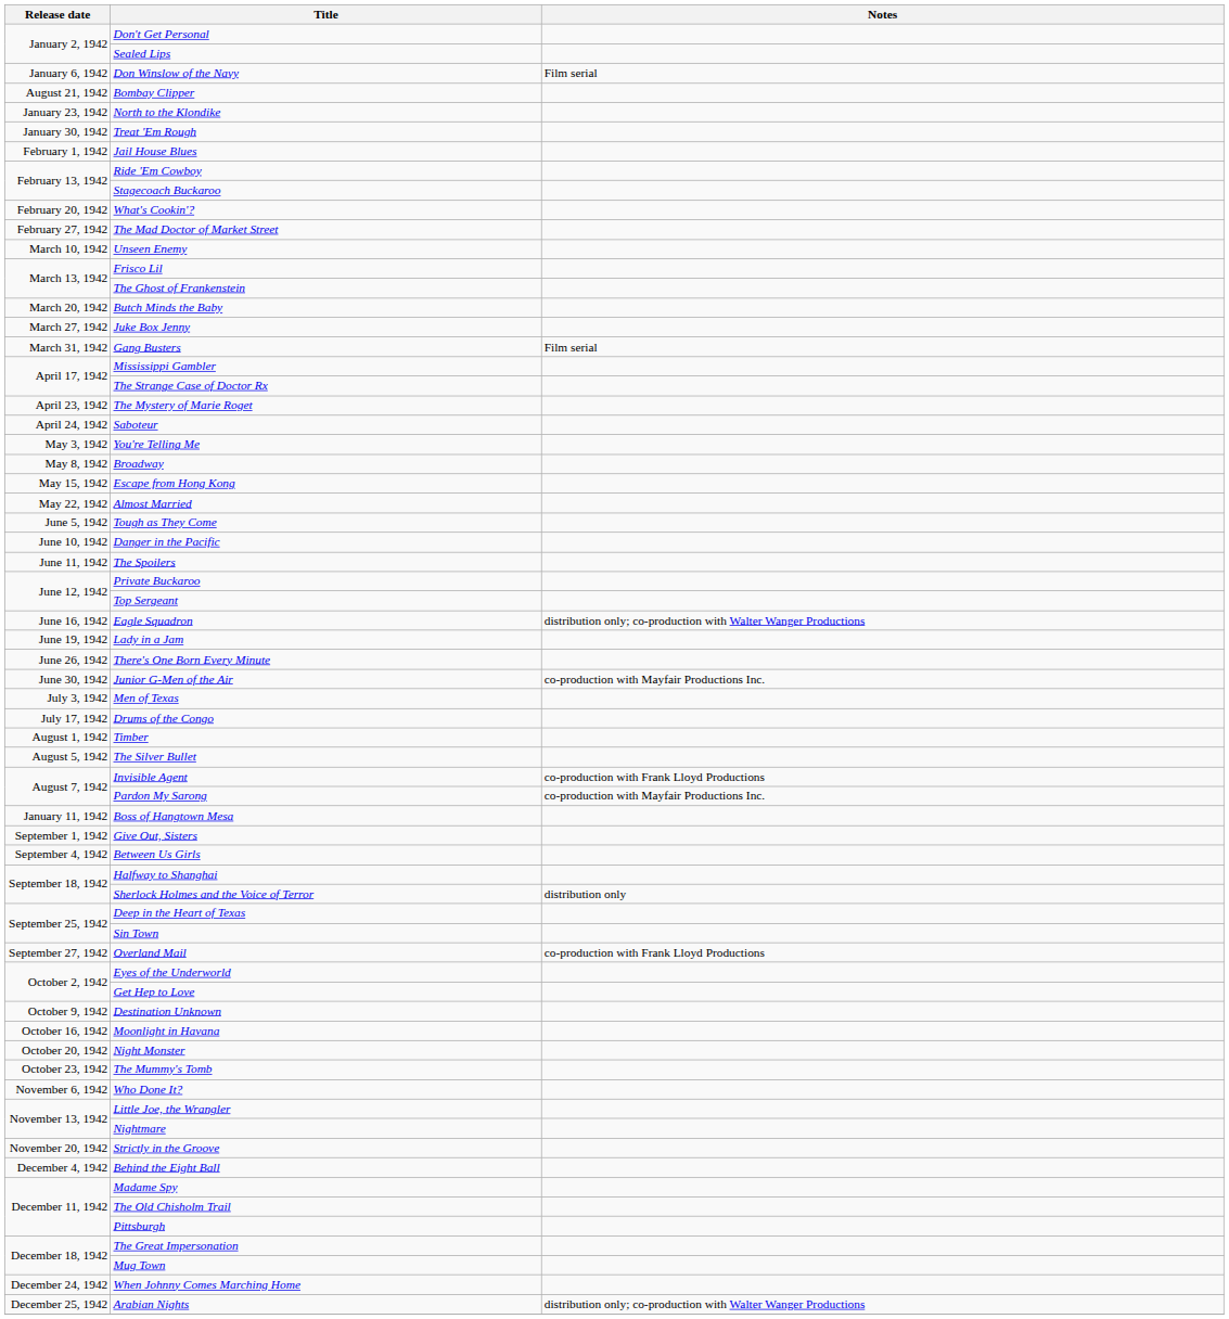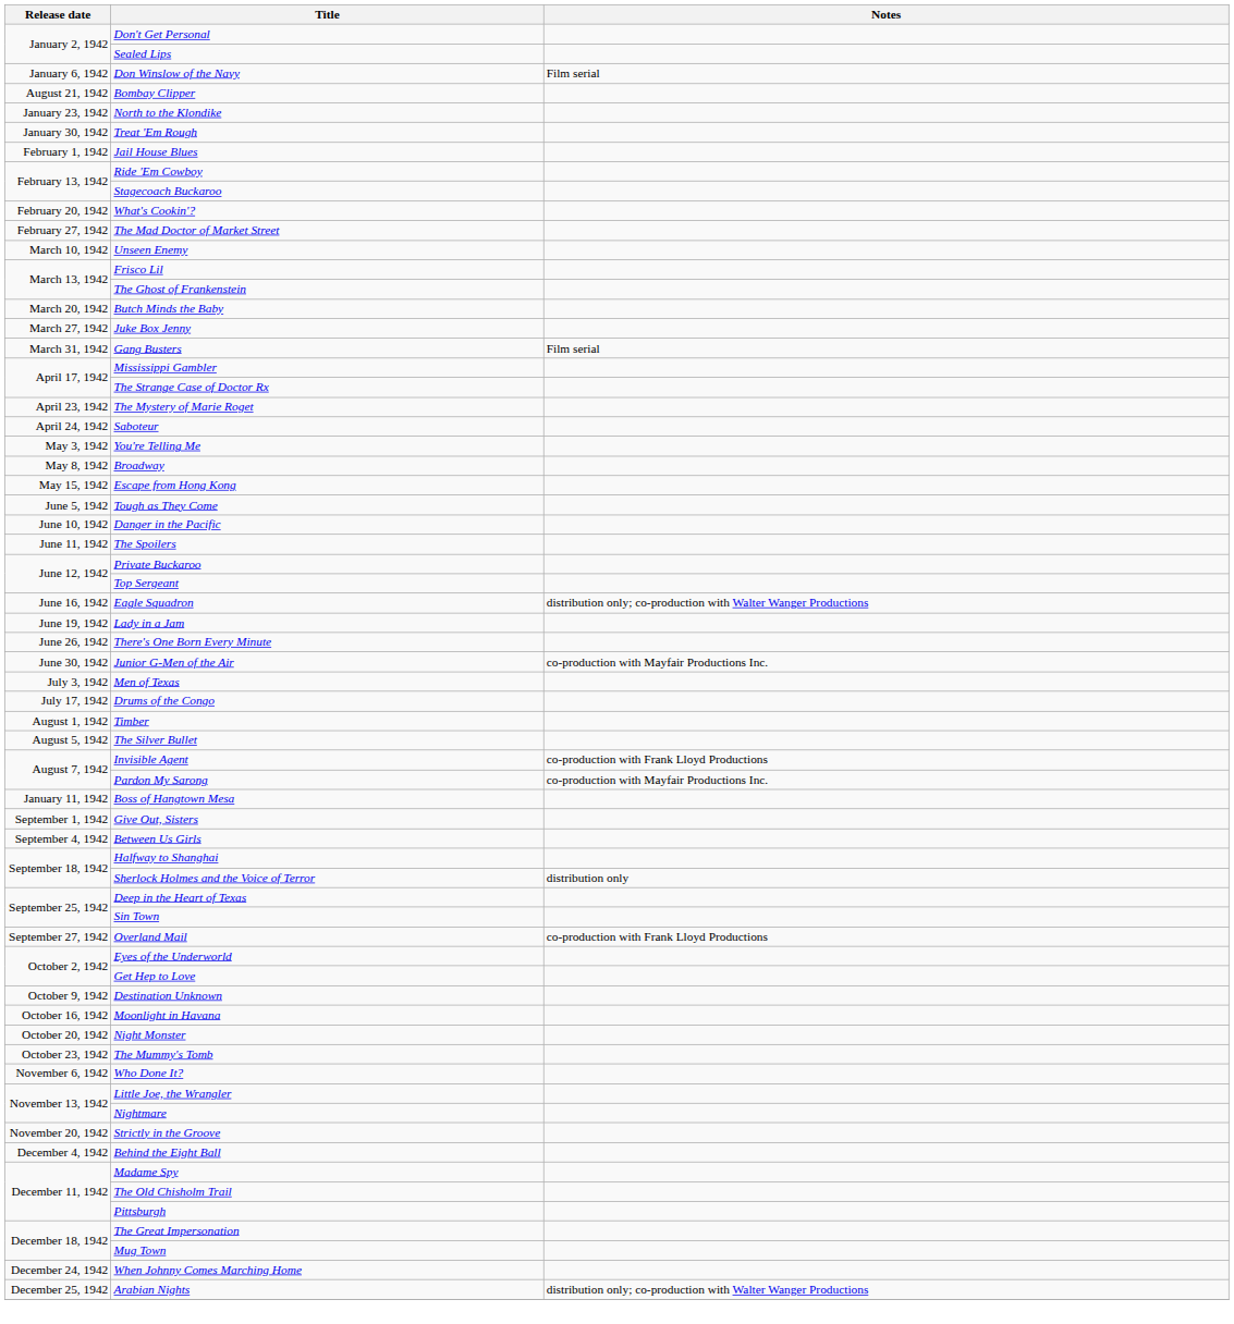 <table class="wikitable sortable" style="width:100%;">
 <tr>
 <th scope="col" style="width:130px;">Release date</th>
 <th>Title</th>
 <th>Notes</th>
 </tr>
 <tr>
 <td style="text-align:right;" rowspan="2">January 2, 1942</td>
 <td><em><a href='#'>Don't Get Personal</a></em></td>
 <td></td>
 </tr>
 <tr>
 <td><em><a href='#'>Sealed Lips</a></em></td>
 <td></td>
 </tr>
 <tr>
 <td style="text-align:right;">January 6, 1942</td>
 <td><em><a href='#'>Don Winslow of the Navy</a></em></td>
 <td>Film serial</td>
 </tr>
 <tr>
 <td style="text-align:right;">August 21, 1942</td>
 <td><em><a href='#'>Bombay Clipper</a></em></td>
 <td></td>
 </tr>
 <tr>
 <td style="text-align:right;">January 23, 1942</td>
 <td><em><a href='#'>North to the Klondike</a></em></td>
 <td></td>
 </tr>
 <tr>
 <td style="text-align:right;">January 30, 1942</td>
 <td><em><a href='#'>Treat 'Em Rough</a></em></td>
 <td></td>
 </tr>
 <tr>
 <td style="text-align:right;">February 1, 1942</td>
 <td><em><a href='#'>Jail House Blues</a></em></td>
 <td></td>
 </tr>
 <tr>
 <td style="text-align:right;" rowspan="2">February 13, 1942</td>
 <td><em><a href='#'>Ride 'Em Cowboy</a></em></td>
 <td></td>
 </tr>
 <tr>
 <td><em><a href='#'>Stagecoach Buckaroo</a></em></td>
 <td></td>
 </tr>
 <tr>
 <td style="text-align:right;">February 20, 1942</td>
 <td><em><a href='#'>What's Cookin'?</a></em></td>
 <td></td>
 </tr>
 <tr>
 <td style="text-align:right;">February 27, 1942</td>
 <td><em><a href='#'>The Mad Doctor of Market Street</a></em></td>
 <td></td>
 </tr>
 <tr>
 <td style="text-align:right;">March 10, 1942</td>
 <td><em><a href='#'>Unseen Enemy</a></em></td>
 <td></td>
 </tr>
 <tr>
 <td style="text-align:right;" rowspan="2">March 13, 1942</td>
 <td><em><a href='#'>Frisco Lil</a></em></td>
 <td></td>
 </tr>
 <tr>
 <td><em><a href='#'>The Ghost of Frankenstein</a></em></td>
 <td></td>
 </tr>
 <tr>
 <td style="text-align:right;">March 20, 1942</td>
 <td><em><a href='#'>Butch Minds the Baby</a></em></td>
 <td></td>
 </tr>
 <tr>
 <td style="text-align:right;">March 27, 1942</td>
 <td><em><a href='#'>Juke Box Jenny</a></em></td>
 <td></td>
 </tr>
 <tr>
 <td style="text-align:right;">March 31, 1942</td>
 <td><em><a href='#'>Gang Busters</a></em></td>
 <td>Film serial</td>
 </tr>
 <tr>
 <td style="text-align:right;" rowspan="2">April 17, 1942</td>
 <td><em><a href='#'>Mississippi Gambler</a></em></td>
 <td></td>
 </tr>
 <tr>
 <td><em><a href='#'>The Strange Case of Doctor Rx</a></em></td>
 <td></td>
 </tr>
 <tr>
 <td style="text-align:right;">April 23, 1942</td>
 <td><em><a href='#'>The Mystery of Marie Roget</a></em></td>
 <td></td>
 </tr>
 <tr>
 <td style="text-align:right;">April 24, 1942</td>
 <td><em><a href='#'>Saboteur</a></em></td>
 <td></td>
 </tr>
 <tr>
 <td style="text-align:right;">May 3, 1942</td>
 <td><em><a href='#'>You're Telling Me</a></em></td>
 <td></td>
 </tr>
 <tr>
 <td style="text-align:right;">May 8, 1942</td>
 <td><em><a href='#'>Broadway</a></em></td>
 <td></td>
 </tr>
 <tr>
 <td style="text-align:right;">May 15, 1942</td>
 <td><em><a href='#'>Escape from Hong Kong</a></em></td>
-<td></td>
-</tr>
-<tr>
-<td style="text-align:right;">May 22, 1942</td>
-<td><em><a href='#'>Almost Married</a></em></td>
 <td></td>
 </tr>
 <tr>
 <td style="text-align:right;">June 5, 1942</td>
 <td><em><a href='#'>Tough as They Come</a></em></td>
 <td></td>
 </tr>
 <tr>
 <td style="text-align:right;">June 10, 1942</td>
 <td><em><a href='#'>Danger in the Pacific</a></em></td>
 <td></td>
 </tr>
 <tr>
 <td style="text-align:right;">June 11, 1942</td>
 <td><em><a href='#'>The Spoilers</a></em></td>
 <td></td>
 </tr>
 <tr>
 <td style="text-align:right;" rowspan="2">June 12, 1942</td>
 <td><em><a href='#'>Private Buckaroo</a></em></td>
 <td></td>
 </tr>
 <tr>
 <td><em><a href='#'>Top Sergeant</a></em></td>
 <td></td>
 </tr>
 <tr>
 <td style="text-align:right;">June 16, 1942</td>
 <td><em><a href='#'>Eagle Squadron</a></em></td>
 <td>distribution only; co-production with <a href='#'>Walter Wanger Productions</a></td>
 </tr>
 <tr>
 <td style="text-align:right;">June 19, 1942</td>
 <td><em><a href='#'>Lady in a Jam</a></em></td>
 <td></td>
 </tr>
 <tr>
 <td style="text-align:right;">June 26, 1942</td>
 <td><em><a href='#'>There's One Born Every Minute</a></em></td>
 <td></td>
 </tr>
 <tr>
 <td style="text-align:right;">June 30, 1942</td>
 <td><em><a href='#'>Junior G-Men of the Air</a></em></td>
 <td>co-production with Mayfair Productions Inc.</td>
 </tr>
 <tr>
 <td style="text-align:right;">July 3, 1942</td>
 <td><em><a href='#'>Men of Texas</a></em></td>
 <td></td>
 </tr>
 <tr>
 <td style="text-align:right;">July 17, 1942</td>
 <td><em><a href='#'>Drums of the Congo</a></em></td>
 <td></td>
 </tr>
 <tr>
 <td style="text-align:right;">August 1, 1942</td>
 <td><em><a href='#'>Timber</a></em></td>
 <td></td>
 </tr>
 <tr>
 <td style="text-align:right;">August 5, 1942</td>
 <td><em><a href='#'>The Silver Bullet</a></em></td>
 <td></td>
 </tr>
 <tr>
 <td style="text-align:right;" rowspan="2">August 7, 1942</td>
 <td><em><a href='#'>Invisible Agent</a></em></td>
 <td>co-production with Frank Lloyd Productions</td>
 </tr>
 <tr>
 <td><em><a href='#'>Pardon My Sarong</a></em></td>
 <td>co-production with Mayfair Productions Inc.</td>
 </tr>
 <tr>
 <td style="text-align:right;">January 11, 1942</td>
 <td><em><a href='#'>Boss of Hangtown Mesa</a></em></td>
 <td></td>
 </tr>
 <tr>
 <td style="text-align:right;">September 1, 1942</td>
 <td><em><a href='#'>Give Out, Sisters</a></em></td>
 <td></td>
 </tr>
 <tr>
 <td style="text-align:right;">September 4, 1942</td>
 <td><em><a href='#'>Between Us Girls</a></em></td>
 <td></td>
 </tr>
 <tr>
 <td style="text-align:right;" rowspan="2">September 18, 1942</td>
 <td><em><a href='#'>Halfway to Shanghai</a></em></td>
 <td></td>
 </tr>
 <tr>
 <td><em><a href='#'>Sherlock Holmes and the Voice of Terror</a></em></td>
 <td>distribution only</td>
 </tr>
 <tr>
 <td style="text-align:right;" rowspan="2">September 25, 1942</td>
 <td><em><a href='#'>Deep in the Heart of Texas</a></em></td>
 <td></td>
 </tr>
 <tr>
 <td><em><a href='#'>Sin Town</a></em></td>
 <td></td>
 </tr>
 <tr>
 <td style="text-align:right;">September 27, 1942</td>
 <td><em><a href='#'>Overland Mail</a></em></td>
 <td>co-production with Frank Lloyd Productions</td>
 </tr>
 <tr>
 <td style="text-align:right;" rowspan="2">October 2, 1942</td>
 <td><em><a href='#'>Eyes of the Underworld</a></em></td>
 <td></td>
 </tr>
 <tr>
 <td><em><a href='#'>Get Hep to Love</a></em></td>
 <td></td>
 </tr>
 <tr>
 <td style="text-align:right;">October 9, 1942</td>
 <td><em><a href='#'>Destination Unknown</a></em></td>
 <td></td>
 </tr>
 <tr>
 <td style="text-align:right;">October 16, 1942</td>
 <td><em><a href='#'>Moonlight in Havana</a></em></td>
 <td></td>
 </tr>
 <tr>
 <td style="text-align:right;">October 20, 1942</td>
 <td><em><a href='#'>Night Monster</a></em></td>
 <td></td>
 </tr>
 <tr>
 <td style="text-align:right;">October 23, 1942</td>
 <td><em><a href='#'>The Mummy's Tomb</a></em></td>
 <td></td>
 </tr>
 <tr>
 <td style="text-align:right;">November 6, 1942</td>
 <td><em><a href='#'>Who Done It?</a></em></td>
 <td></td>
 </tr>
 <tr>
 <td style="text-align:right;" rowspan="2">November 13, 1942</td>
 <td><em><a href='#'>Little Joe, the Wrangler</a></em></td>
 <td></td>
 </tr>
 <tr>
 <td><em><a href='#'>Nightmare</a></em></td>
 <td></td>
 </tr>
 <tr>
 <td style="text-align:right;">November 20, 1942</td>
 <td><em><a href='#'>Strictly in the Groove</a></em></td>
 <td></td>
 </tr>
 <tr>
 <td style="text-align:right;">December 4, 1942</td>
 <td><em><a href='#'>Behind the Eight Ball</a></em></td>
 <td></td>
 </tr>
 <tr>
 <td style="text-align:right;" rowspan="3">December 11, 1942</td>
 <td><em><a href='#'>Madame Spy</a></em></td>
 <td></td>
 </tr>
 <tr>
 <td><em><a href='#'>The Old Chisholm Trail</a></em></td>
 <td></td>
 </tr>
 <tr>
 <td><em><a href='#'>Pittsburgh</a></em></td>
 <td></td>
 </tr>
 <tr>
 <td style="text-align:right;" rowspan="2">December 18, 1942</td>
 <td><em><a href='#'>The Great Impersonation</a></em></td>
 <td></td>
 </tr>
 <tr>
 <td><em><a href='#'>Mug Town</a></em></td>
 <td></td>
 </tr>
 <tr>
 <td style="text-align:right;">December 24, 1942</td>
 <td><em><a href='#'>When Johnny Comes Marching Home</a></em></td>
 <td></td>
 </tr>
 <tr>
 <td style="text-align:right;">December 25, 1942</td>
 <td><em><a href='#'>Arabian Nights</a></em></td>
 <td>distribution only; co-production with <a href='#'>Walter Wanger Productions</a></td>
 </tr>
 <tr>
 </tr>
 </table>
